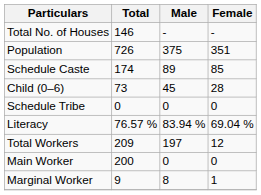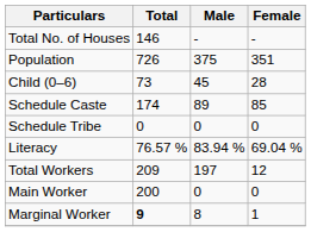 <table class="wikitable sortable">
 <tr>
 <th>Particulars</th>
 <th>Total</th>
 <th>Male</th>
 <th>Female</th>
 </tr>
 <tr>
 <td>Total No. of Houses</td>
 <td>146</td>
 <td>-</td>
 <td>-</td>
 </tr>
 <tr>
 <td>Population</td>
 <td>726</td>
 <td>375</td>
 <td>351</td>
 </tr>
 <tr>
+<td>Child (0–6)</td>
+<td>73</td>
+<td>45</td>
+<td>28</td>
+</tr>
+<tr>
 <td>Schedule Caste</td>
 <td>174</td>
 <td>89</td>
 <td>85</td>
-</tr>
-<tr>
-<td>Child (0–6)</td>
-<td>73</td>
-<td>45</td>
-<td>28</td>
 </tr>
 <tr>
 <td>Schedule Tribe</td>
 <td>0</td>
 <td>0</td>
 <td>0</td>
 </tr>
 <tr>
 <td>Literacy</td>
 <td>76.57 %</td>
 <td>83.94 %</td>
 <td>69.04 %</td>
 </tr>
 <tr>
 <td>Total Workers</td>
 <td>209</td>
 <td>197</td>
 <td>12</td>
 </tr>
 <tr>
 <td>Main Worker</td>
 <td>200</td>
 <td>0</td>
 <td>0</td>
 </tr>
 <tr>
 <td>Marginal Worker</td>
-<td>9</td>
+<td><strong>9</strong></td>
 <td>8</td>
 <td>1</td>
 </tr>
 <tr>
 </tr>
 </table>
